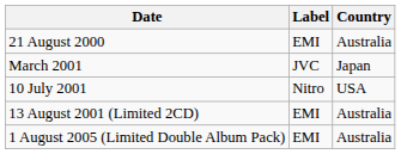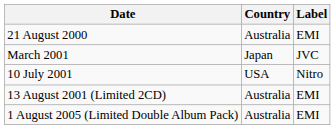 <table class="wikitable">
 <tr>
 <th>Date</th>
+<th>Country</th>
 <th>Label</th>
-<th>Country</th>
 </tr>
 <tr>
 <td>21 August 2000</td>
+<td>Australia</td>
 <td>EMI</td>
-<td>Australia</td>
 </tr>
 <tr>
 <td>March 2001</td>
+<td>Japan</td>
 <td>JVC</td>
-<td>Japan</td>
 </tr>
 <tr>
 <td>10 July 2001</td>
+<td>USA</td>
 <td>Nitro</td>
-<td>USA</td>
 </tr>
 <tr>
 <td>13 August 2001 (Limited 2CD)</td>
+<td>Australia</td>
 <td>EMI</td>
-<td>Australia</td>
 </tr>
 <tr>
 <td>1 August 2005 (Limited Double Album Pack)</td>
+<td>Australia</td>
 <td>EMI</td>
-<td>Australia</td>
 </tr>
 </table>
